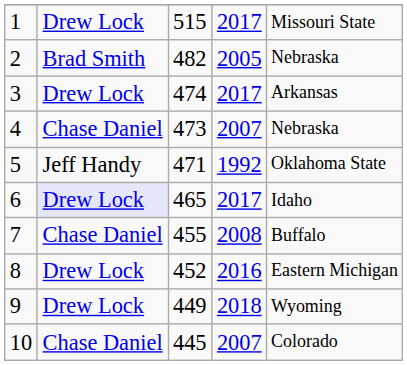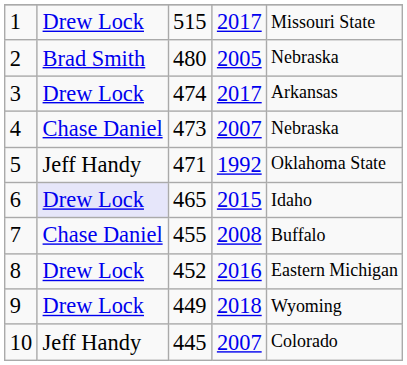 <table class="wikitable">
 <tr>
 </tr>
 <tr>
 <td>1</td>
 <td><a href='#'>Drew Lock</a></td>
 <td><abbr>515</abbr></td>
 <td><a href='#'>2017</a></td>
 <td style="font-size:80%;">Missouri State</td>
 </tr>
 <tr>
 <td>2</td>
 <td><a href='#'>Brad Smith</a></td>
-<td><abbr>482</abbr></td>
+<td><abbr>480</abbr></td>
 <td><a href='#'>2005</a></td>
 <td style="font-size:80%;">Nebraska</td>
 </tr>
 <tr>
 <td>3</td>
 <td><a href='#'>Drew Lock</a></td>
 <td><abbr>474</abbr></td>
 <td><a href='#'>2017</a></td>
 <td style="font-size:80%;">Arkansas</td>
 </tr>
 <tr>
 <td>4</td>
 <td><a href='#'>Chase Daniel</a></td>
 <td><abbr>473</abbr></td>
 <td><a href='#'>2007</a></td>
 <td style="font-size:80%;">Nebraska</td>
 </tr>
 <tr>
 <td>5</td>
 <td>Jeff Handy</td>
 <td><abbr>471</abbr></td>
 <td><a href='#'>1992</a></td>
 <td style="font-size:80%;">Oklahoma State</td>
 </tr>
 <tr>
 <td>6</td>
 <td style="background: lavender;"><a href='#'>Drew Lock</a></td>
 <td><abbr>465</abbr></td>
-<td><a href='#'>2017</a></td>
+<td><a href='#'>2015</a></td>
 <td style="font-size:80%;">Idaho</td>
 </tr>
 <tr>
 <td>7</td>
 <td><a href='#'>Chase Daniel</a></td>
 <td><abbr>455</abbr></td>
 <td><a href='#'>2008</a></td>
 <td style="font-size:80%;">Buffalo</td>
 </tr>
 <tr>
 <td>8</td>
 <td><a href='#'>Drew Lock</a></td>
 <td><abbr>452</abbr></td>
 <td><a href='#'>2016</a></td>
 <td style="font-size:80%;">Eastern Michigan</td>
 </tr>
 <tr>
 <td>9</td>
 <td><a href='#'>Drew Lock</a></td>
 <td><abbr>449</abbr></td>
 <td><a href='#'>2018</a></td>
 <td style="font-size:80%;">Wyoming</td>
 </tr>
 <tr>
 <td>10</td>
-<td><a href='#'>Chase Daniel</a></td>
+<td>Jeff Handy</td>
 <td><abbr>445</abbr></td>
 <td><a href='#'>2007</a></td>
 <td style="font-size:80%;">Colorado</td>
 </tr>
 </table>
